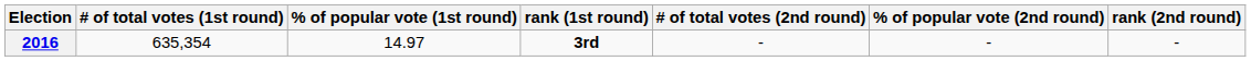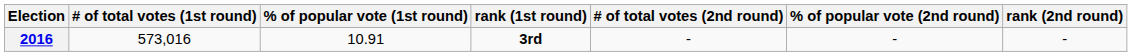 <table class="wikitable" style="text-align:center">
 <tr>
 <th>Election</th>
 <th># of total votes (1st round)</th>
 <th>% of popular vote (1st round)</th>
 <th>rank (1st round)</th>
 <th># of total votes (2nd round)</th>
 <th>% of popular vote (2nd round)</th>
 <th>rank (2nd round)</th>
 </tr>
 <tr>
 <th><a href='#'>2016</a></th>
-<td>635,354</td>
-<td>14.97</td>
+<td>573,016</td>
+<td>10.91</td>
 <td><strong>3rd</strong></td>
 <td>-</td>
 <td>-</td>
 <td>-</td>
 </tr>
 </table>
